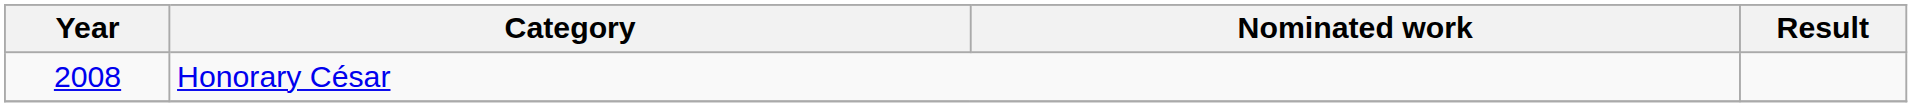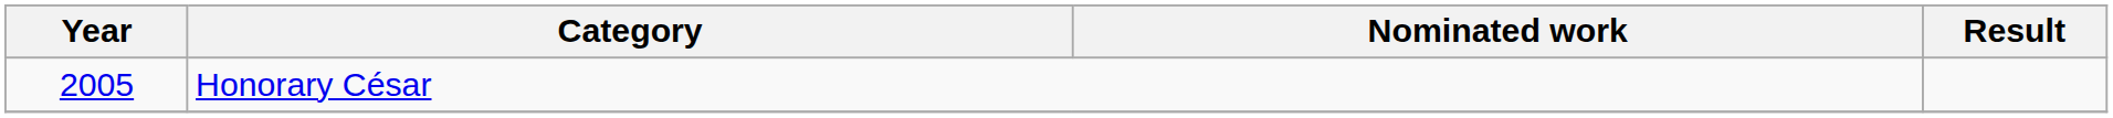 <table class=wikitable>
 <tr>
 <th scope="col" style="width:5em;">Year</th>
 <th scope="col" style="width:26em;">Category</th>
 <th scope="col" style="width:25em;">Nominated work</th>
 <th scope="col" style="width:5em;">Result</th>
 </tr>
 <tr>
-<td style="text-align:center;"><a href='#'>2008</a></td>
+<td style="text-align:center;"><a href='#'>2005</a></td>
 <td colspan=2><a href='#'>Honorary César</a></td>
 <td></td>
 </tr>
 <tr>
 </tr>
 </table>
